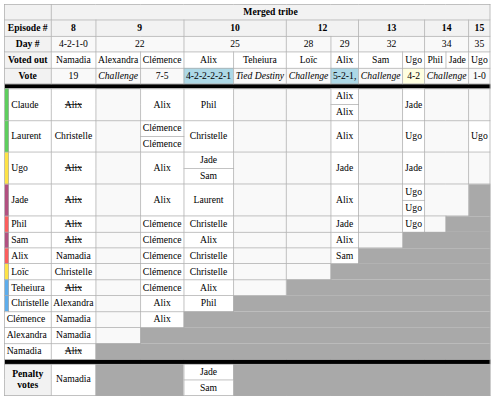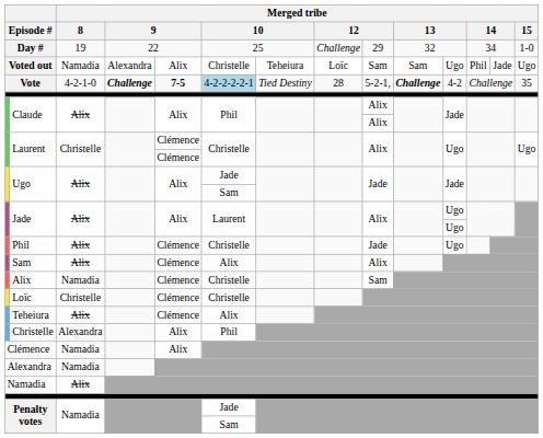 <table class="wikitable" style="font-size:85%; text-align:center; white-space: nowrap">
 <tr>
 <th colspan="2"></th>
 <th colspan="15">Merged tribe</th>
 </tr>
 <tr>
 <th colspan="2">Episode #</th>
 <th>8</th>
 <th colspan="2">9</th>
 <th colspan="2">10</th>
 <th colspan="2">12</th>
 <th colspan="2">13</th>
 <th colspan="2">14</th>
 <th>15</th>
 </tr>
 <tr>
 <th colspan="2">Day #</th>
-<td>4-2-1-0</td>
+<td>19</td>
 <td colspan="2">22</td>
 <td colspan="2">25</td>
-<td>28</td>
+<td><em>Challenge</em></td>
 <td>29</td>
 <td colspan="2">32</td>
 <td colspan="2">34</td>
-<td>35</td>
+<td>1-0</td>
 </tr>
 <tr>
 <th colspan="2">Voted out</th>
 <td bgcolor="white">Namadia</td>
 <td bgcolor="white">Alexandra</td>
-<td bgcolor="white">Clémence</td>
 <td bgcolor="white" align="center">Alix</td>
+<td bgcolor="white">Christelle</td>
 <td bgcolor="white">Teheiura</td>
 <td bgcolor="white">Loïc</td>
-<td bgcolor="white">Alix</td>
+<td bgcolor="white" align="center">Sam</td>
 <td bgcolor="white">Sam</td>
 <td bgcolor="white">Ugo</td>
 <td bgcolor="white">Phil</td>
 <td bgcolor="white">Jade</td>
 <td bgcolor="white">Ugo</td>
 </tr>
 <tr>
 <th colspan="2">Vote</th>
-<td>19</td>
-<td><em>Challenge</em></td>
-<td>7-5</td>
+<td>4-2-1-0</td>
+<td><strong><em>Challenge</em></strong></td>
+<td><strong>7-5</strong></td>
 <td style="background: lightblue;">4-2-2-2-2-1</td>
 <td><em>Tied Destiny</em></td>
-<td><em>Challenge</em></td>
-<td style="background: lightblue;">5-2-1,</td>
-<td><em>Challenge</em></td>
-<td style="background: lightyellow;">4-2</td>
+<td>28</td>
+<td>5-2-1,</td>
+<td><strong><em>Challenge</em></strong></td>
+<td>4-2</td>
 <td colspan="2"><em>Challenge</em></td>
-<td>1-0</td>
+<td>35</td>
 </tr>
 <tr>
 <td colspan="31" style="background:black;"></td>
 </tr>
 <tr>
 <td rowspan="2" bgcolor="5dce5d"></td>
 <td rowspan="2" align="left" bgcolor="white">Claude</td>
 <td rowspan="2" bgcolor="white" align="center"><s>Alix</s></td>
 <td rowspan="2"></td>
 <td rowspan="2" bgcolor="white" align="center">Alix</td>
 <td rowspan="2" bgcolor="white" align="center">Phil</td>
 <td rowspan="2"></td>
 <td rowspan="2"></td>
 <td bgcolor="white" align="center">Alix</td>
 <td rowspan="2"></td>
 <td rowspan="2" bgcolor="white" align="center">Jade</td>
 <td colspan="2" rowspan="2"></td>
 <td rowspan="2"></td>
 </tr>
 <tr>
 <td bgcolor="white" align="center">Alix</td>
 </tr>
 <tr>
 <td rowspan="2" bgcolor="5dce5d"></td>
 <td rowspan="2" align="left" bgcolor="white">Laurent</td>
 <td rowspan="2" bgcolor="white" align="center">Christelle</td>
 <td rowspan="2"></td>
 <td bgcolor="white" align="center">Clémence</td>
 <td rowspan="2" bgcolor="white" align="center">Christelle</td>
 <td rowspan="2"></td>
 <td rowspan="2"></td>
 <td rowspan="2" bgcolor="white" align="center">Alix</td>
 <td rowspan="2"></td>
 <td rowspan="2" bgcolor="white" align="center">Ugo</td>
 <td colspan="2" rowspan="2"></td>
 <td rowspan="2" bgcolor="white" align="center">Ugo</td>
 </tr>
 <tr>
 <td bgcolor="white" align="center">Clémence</td>
 </tr>
 <tr>
 <td rowspan="2" bgcolor="#fee347"></td>
 <td rowspan="2" align="left" bgcolor="white">Ugo</td>
 <td rowspan="2" bgcolor="white" align="center"><s>Alix</s></td>
 <td rowspan="2"></td>
 <td rowspan="2" bgcolor="white" align="center">Alix</td>
 <td bgcolor="white" align="center">Jade</td>
 <td rowspan="2"></td>
 <td rowspan="2"></td>
 <td rowspan="2" bgcolor="white" align="center">Jade</td>
 <td rowspan="2"></td>
 <td rowspan="2" bgcolor="white" align="center">Jade</td>
 <td colspan="2" rowspan="2"></td>
 <td rowspan="2"></td>
 </tr>
 <tr>
 <td bgcolor="white" align="center">Sam </td>
 </tr>
 <tr>
 <td rowspan="2" bgcolor="B25080"></td>
 <td rowspan="2" align="left" bgcolor="white">Jade</td>
 <td rowspan="2" bgcolor="white" align="center"><s>Alix</s></td>
 <td rowspan="2"></td>
 <td rowspan="2" bgcolor="white" align="center">Alix</td>
 <td rowspan="2" bgcolor="white" align="center">Laurent</td>
 <td rowspan="2"></td>
 <td rowspan="2"></td>
 <td rowspan="2" bgcolor="white" align="center">Alix</td>
 <td rowspan="2"></td>
 <td bgcolor="white" align="center">Ugo</td>
 <td colspan="2" rowspan="2"></td>
 <td rowspan="2" style="background:darkgray; border:darkgray;"></td>
 </tr>
 <tr>
 <td bgcolor="white" align="center">Ugo</td>
 </tr>
 <tr>
 <td bgcolor="#fc5d5d"></td>
 <td align="left" bgcolor="white">Phil</td>
 <td bgcolor="white" align="center"><s>Alix</s></td>
 <td></td>
 <td bgcolor="white" align="center">Clémence</td>
 <td bgcolor="white" align="center">Christelle</td>
 <td></td>
 <td></td>
 <td bgcolor="white" align="center">Jade</td>
 <td></td>
 <td bgcolor="white" align="center">Ugo</td>
 <td></td>
 <td colspan="2" style="background:darkgray; border:darkgray;"></td>
 </tr>
 <tr>
 <td bgcolor="B25080"></td>
 <td align="left" bgcolor="white">Sam</td>
 <td bgcolor="white" align="center"><s>Alix</s></td>
 <td></td>
 <td bgcolor="white" align="center">Clémence</td>
 <td bgcolor="white" align="center">Alix</td>
 <td></td>
 <td></td>
 <td bgcolor="white" align="center">Alix</td>
 <td></td>
 <td colspan="6" style="background:darkgray; border:darkgray;"></td>
 </tr>
 <tr>
 <td bgcolor="#fc5d5d"></td>
 <td align="left" bgcolor="white">Alix</td>
 <td bgcolor="white" align="center">Namadia</td>
 <td></td>
 <td bgcolor="white" align="center">Clémence</td>
 <td bgcolor="white" align="center">Christelle</td>
 <td></td>
 <td></td>
 <td bgcolor="white" align="center">Sam</td>
 <td colspan="6" style="background:darkgray; border:darkgray;"></td>
 </tr>
 <tr>
 <td bgcolor="#fee347"></td>
 <td align="left" bgcolor="white">Loïc</td>
 <td style="background:white; color:black;">Christelle</td>
 <td></td>
 <td style="background:white; color:black;">Clémence</td>
 <td style="background:white; color:black;">Christelle</td>
 <td></td>
 <td></td>
 <td colspan="8" style="background:darkgray; border:darkgray;"></td>
 </tr>
 <tr>
 <td bgcolor="5dadec"></td>
 <td align="left" bgcolor="white">Teheiura</td>
 <td style="background:white; color:black;"><s>Alix</s></td>
 <td></td>
 <td bgcolor="white" align="center">Clémence</td>
 <td bgcolor="white" align="center">Alix</td>
 <td></td>
 <td colspan="9" style="background:darkgray; border:darkgray;"></td>
 </tr>
 <tr>
 <td bgcolor="5dadec"></td>
 <td align="left" bgcolor="white">Christelle</td>
 <td bgcolor="white" align="center">Alexandra</td>
 <td></td>
 <td bgcolor="white" align="center">Alix</td>
 <td bgcolor="white" align="center">Phil</td>
 <td colspan="10" style="background:darkgray; border:darkgrey;"></td>
 </tr>
 <tr>
 <td colspan="2" align="left" bgcolor="white">Clémence</td>
 <td bgcolor="white" align="center">Namadia</td>
 <td></td>
 <td bgcolor="white" align="center">Alix</td>
 <td colspan="11" style="background:darkgray; border:darkgrey;"></td>
 </tr>
 <tr>
 <td colspan="2" align="left" bgcolor="white">Alexandra</td>
 <td bgcolor="white" align="center">Namadia</td>
 <td></td>
 <td colspan="13" style="background:darkgray; border:darkgrey;"></td>
 </tr>
 <tr>
 <td colspan="2" align="left" bgcolor="white">Namadia</td>
 <td style="background:white; color:black;"><s>Alix</s></td>
 <td colspan="14" style="background:darkgray; border:darkgray;"></td>
 </tr>
 <tr>
 <td colspan="17" bgcolor="black"></td>
 </tr>
 <tr>
 <th colspan="2" rowspan="2">Penalty<br>votes</th>
 <td rowspan="2" bgcolor="white">Namadia</td>
 <td rowspan="2" colspan="2" bgcolor="darkgrey"></td>
 <td bgcolor="white">Jade</td>
 <td rowspan="2" colspan="9" bgcolor="darkgrey"></td>
 </tr>
 <tr>
 <td bgcolor="white">Sam</td>
 </tr>
 </table>
